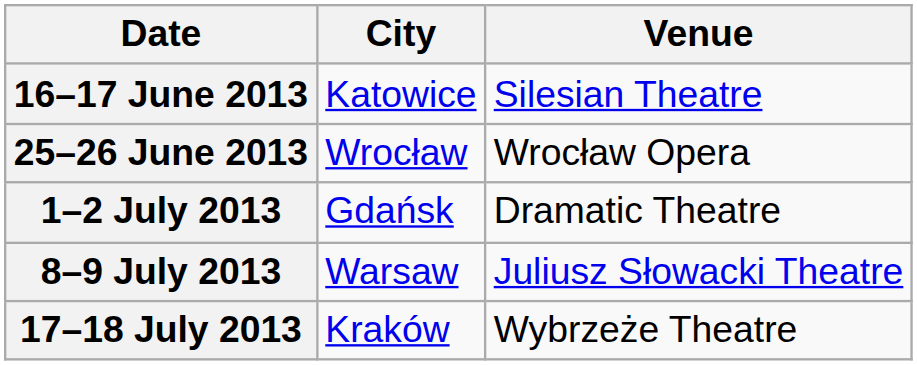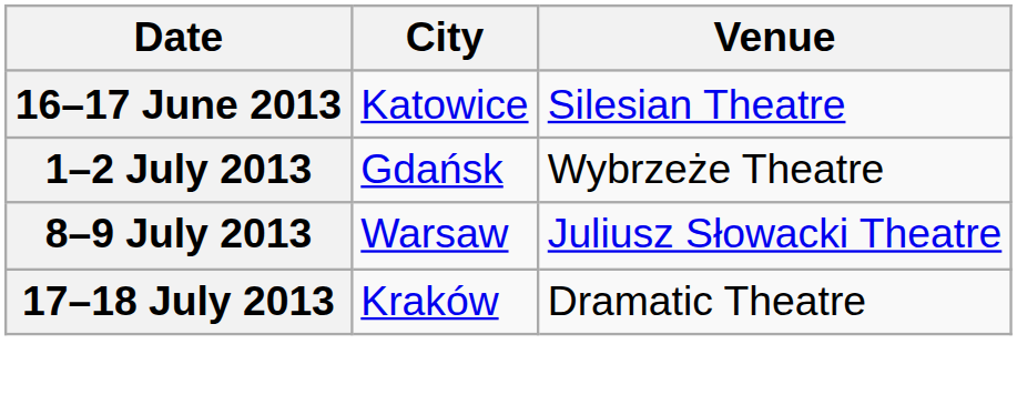 <table class="wikitable plainrowheaders">
 <tr>
 <th>Date</th>
 <th>City</th>
 <th>Venue</th>
 </tr>
 <tr>
 <th scope="row">16–17 June 2013</th>
 <td><a href='#'>Katowice</a></td>
 <td><a href='#'>Silesian Theatre</a></td>
 </tr>
 <tr>
-<th scope="row">25–26 June 2013</th>
-<td><a href='#'>Wrocław</a></td>
-<td>Wrocław Opera</td>
-</tr>
-<tr>
 <th scope="row">1–2 July 2013</th>
 <td><a href='#'>Gdańsk</a></td>
-<td>Dramatic Theatre</td>
+<td>Wybrzeże Theatre</td>
 </tr>
 <tr>
 <th scope="row">8–9 July 2013</th>
 <td><a href='#'>Warsaw</a></td>
 <td><a href='#'>Juliusz Słowacki Theatre</a></td>
 </tr>
 <tr>
 <th scope="row">17–18 July 2013</th>
 <td><a href='#'>Kraków</a></td>
-<td>Wybrzeże Theatre</td>
+<td>Dramatic Theatre</td>
 </tr>
 </table>
